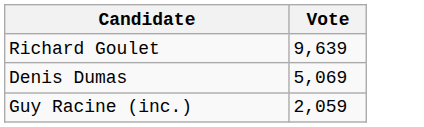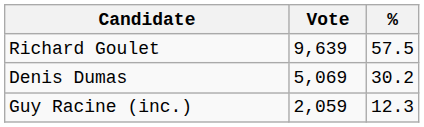 <table class="wikitable">
 <tr>
 <th bgcolor="#DDDDFF" width="200px">Candidate</th>
 <th bgcolor="#DDDDFF" width="50px">Vote</th>
+<th bgcolor="#DDDDFF" width="30px">%</th>
 </tr>
 <tr>
 <td>Richard Goulet</td>
 <td>9,639</td>
+<td>57.5</td>
 </tr>
 <tr>
 <td>Denis Dumas</td>
 <td>5,069</td>
+<td>30.2</td>
 </tr>
 <tr>
 <td>Guy Racine (inc.)</td>
 <td>2,059</td>
+<td>12.3</td>
 </tr>
 </table>
